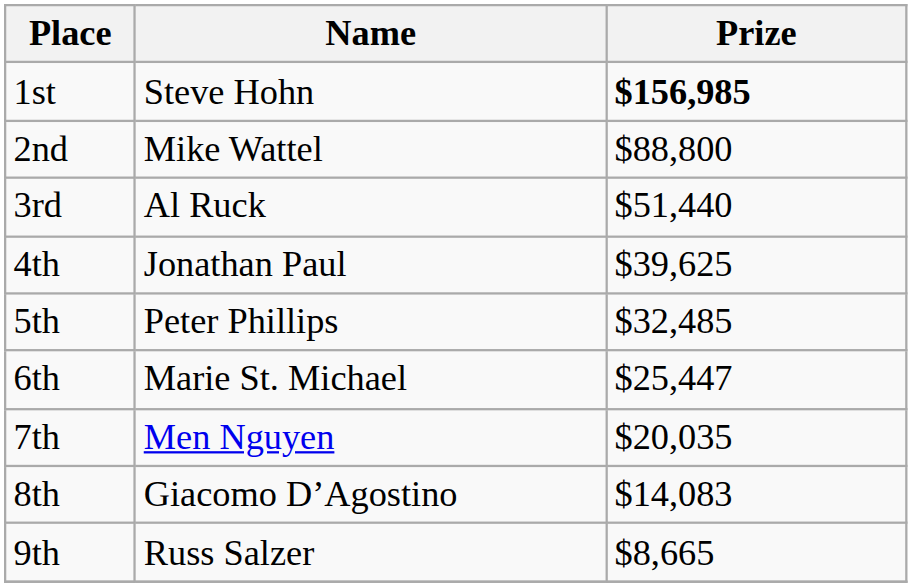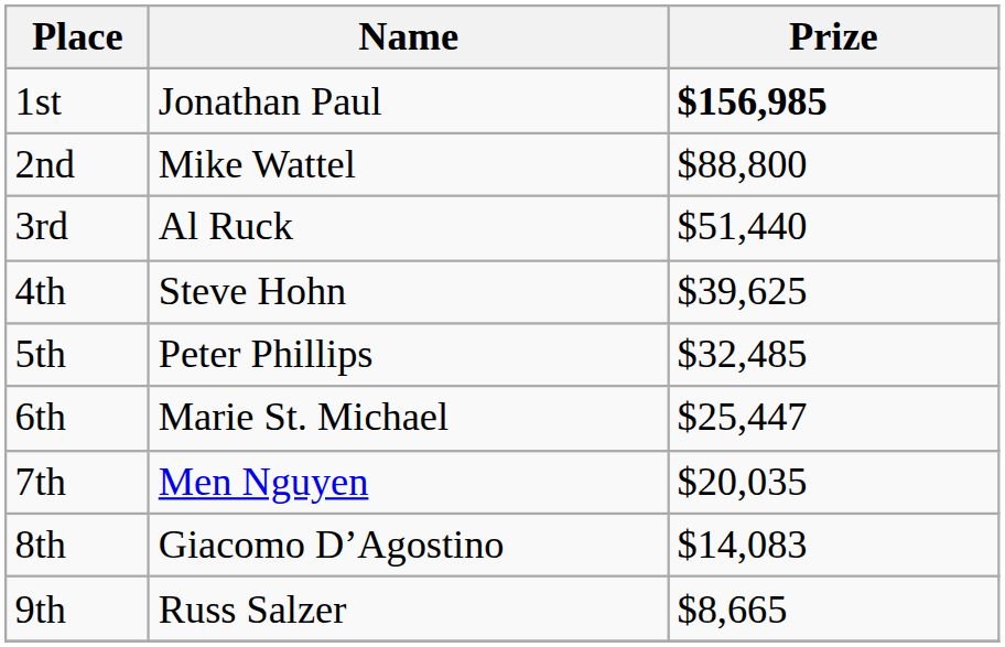 <table class="wikitable">
 <tr>
 <th width="50">Place</th>
 <th width="200">Name</th>
 <th width="125">Prize</th>
 </tr>
 <tr>
 <td>1st</td>
-<td>Steve Hohn</td>
+<td>Jonathan Paul</td>
 <td><strong>$156,985</strong></td>
 </tr>
 <tr>
 <td>2nd</td>
 <td>Mike Wattel</td>
 <td>$88,800</td>
 </tr>
 <tr>
 <td>3rd</td>
 <td>Al Ruck</td>
 <td>$51,440</td>
 </tr>
 <tr>
 <td>4th</td>
-<td>Jonathan Paul</td>
+<td>Steve Hohn</td>
 <td>$39,625</td>
 </tr>
 <tr>
 <td>5th</td>
 <td>Peter Phillips</td>
 <td>$32,485</td>
 </tr>
 <tr>
 <td>6th</td>
 <td>Marie St. Michael</td>
 <td>$25,447</td>
 </tr>
 <tr>
 <td>7th</td>
 <td><a href='#'>Men Nguyen</a></td>
 <td>$20,035</td>
 </tr>
 <tr>
 <td>8th</td>
 <td>Giacomo D’Agostino</td>
 <td>$14,083</td>
 </tr>
 <tr>
 <td>9th</td>
 <td>Russ Salzer</td>
 <td>$8,665</td>
 </tr>
 <tr>
 </tr>
 </table>
